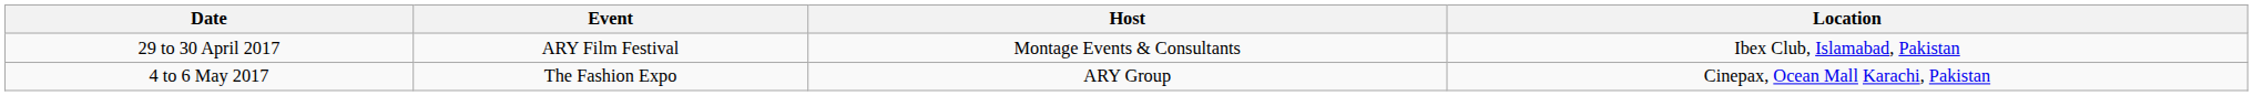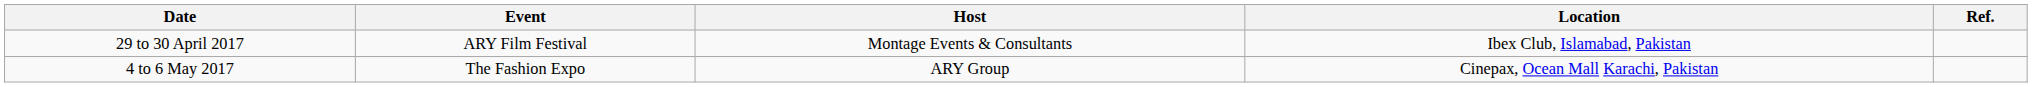 <table class="wikitable sortable" style="text-align: center; width: 100%; margin: 1em auto 1em auto;">
 <tr>
 <th>Date</th>
 <th>Event</th>
 <th>Host</th>
 <th>Location</th>
+<th>Ref.</th>
 </tr>
 <tr>
 <td>29 to 30 April 2017</td>
 <td>ARY Film Festival</td>
 <td>Montage Events & Consultants</td>
 <td>Ibex Club, <a href='#'>Islamabad</a>, <a href='#'>Pakistan</a></td>
+<td></td>
 </tr>
 <tr>
 <td>4 to 6 May 2017</td>
 <td>The Fashion Expo</td>
 <td>ARY Group</td>
 <td>Cinepax, <a href='#'>Ocean Mall</a> <a href='#'>Karachi</a>, <a href='#'>Pakistan</a></td>
+<td></td>
 </tr>
 </table>
